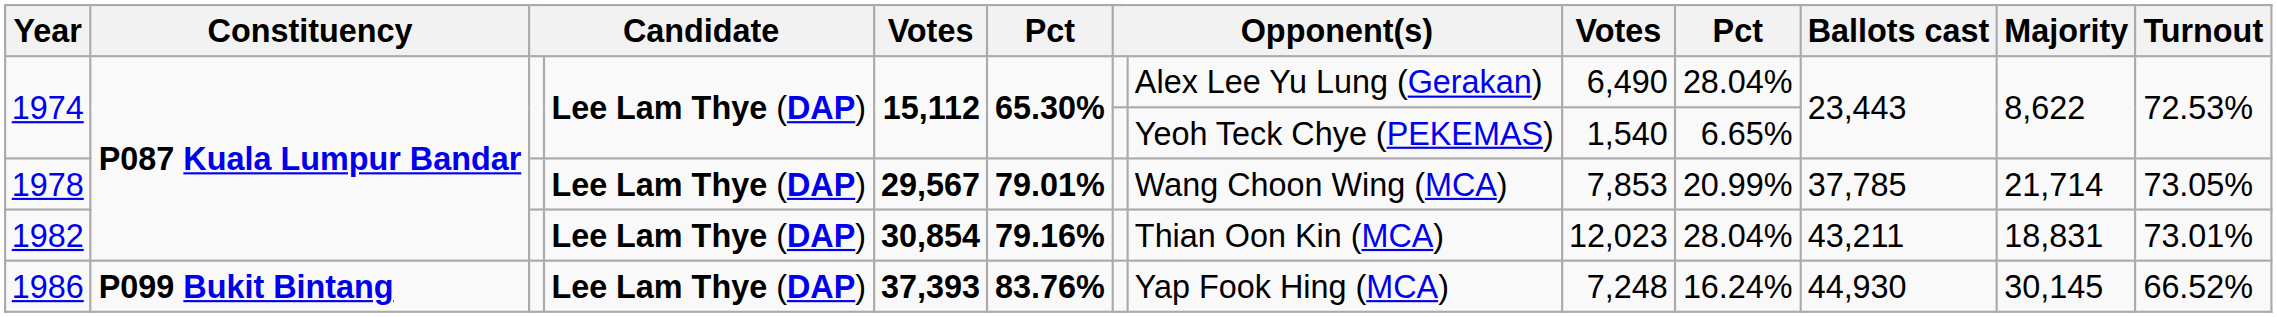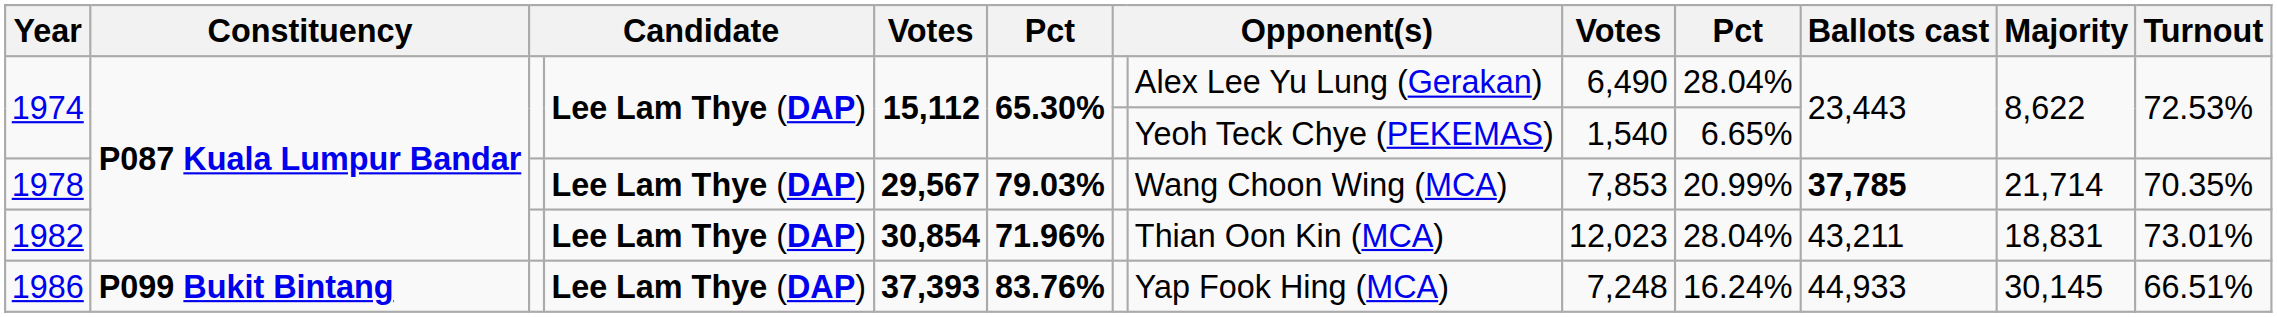 <table class="wikitable" style="margin:0.5em ; font-size:95%">
 <tr>
 <th>Year</th>
 <th>Constituency</th>
 <th colspan=2>Candidate</th>
 <th>Votes</th>
 <th>Pct</th>
 <th colspan=2>Opponent(s)</th>
 <th>Votes</th>
 <th>Pct</th>
 <th>Ballots cast</th>
 <th>Majority</th>
 <th>Turnout</th>
 </tr>
 <tr>
 <td rowspan=2><a href='#'>1974</a></td>
 <td rowspan=4><strong>P087 <a href='#'>Kuala Lumpur Bandar</a></strong></td>
 <td rowspan=2 ></td>
 <td rowspan=2><strong>Lee Lam Thye</strong> (<a href='#'><strong>DAP</strong></a>)</td>
 <td rowspan=2 align="right"><strong>15,112</strong></td>
 <td rowspan=2><strong>65.30%</strong></td>
 <td></td>
 <td>Alex Lee Yu Lung (<a href='#'>Gerakan</a>)</td>
 <td align="right">6,490</td>
 <td>28.04%</td>
 <td rowspan=2>23,443</td>
 <td rowspan=2>8,622</td>
 <td rowspan=2>72.53%</td>
 </tr>
 <tr>
 <td></td>
 <td>Yeoh Teck Chye (<a href='#'>PEKEMAS</a>)</td>
 <td align="right">1,540</td>
 <td align="right">6.65%</td>
 </tr>
 <tr>
 <td><a href='#'>1978</a></td>
 <td></td>
 <td><strong>Lee Lam Thye</strong> (<a href='#'><strong>DAP</strong></a>)</td>
 <td align="right"><strong>29,567</strong></td>
-<td><strong>79.01%</strong></td>
+<td><strong>79.03%</strong></td>
 <td></td>
 <td>Wang Choon Wing (<a href='#'>MCA</a>)</td>
 <td align="right">7,853</td>
 <td>20.99%</td>
-<td>37,785</td>
+<td><strong>37,785</strong></td>
 <td>21,714</td>
-<td>73.05%</td>
+<td>70.35%</td>
 </tr>
 <tr>
 <td><a href='#'>1982</a></td>
 <td></td>
 <td><strong>Lee Lam Thye</strong> (<a href='#'><strong>DAP</strong></a>)</td>
 <td align="right"><strong>30,854</strong></td>
-<td><strong>79.16%</strong></td>
+<td><strong>71.96%</strong></td>
 <td></td>
 <td>Thian Oon Kin (<a href='#'>MCA</a>)</td>
 <td align="right">12,023</td>
 <td>28.04%</td>
 <td>43,211</td>
 <td>18,831</td>
 <td>73.01%</td>
 </tr>
 <tr>
 <td><a href='#'>1986</a></td>
 <td><strong>P099 <a href='#'>Bukit Bintang</a></strong></td>
 <td></td>
 <td><strong>Lee Lam Thye</strong> (<a href='#'><strong>DAP</strong></a>)</td>
 <td align="right"><strong>37,393</strong></td>
 <td><strong>83.76%</strong></td>
 <td></td>
 <td>Yap Fook Hing (<a href='#'>MCA</a>)</td>
 <td align="right">7,248</td>
 <td>16.24%</td>
-<td>44,930</td>
+<td>44,933</td>
 <td>30,145</td>
-<td>66.52%</td>
+<td>66.51%</td>
 </tr>
 </table>
